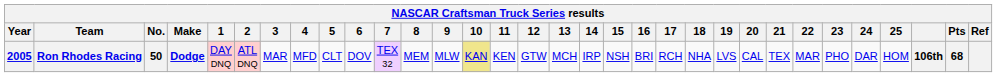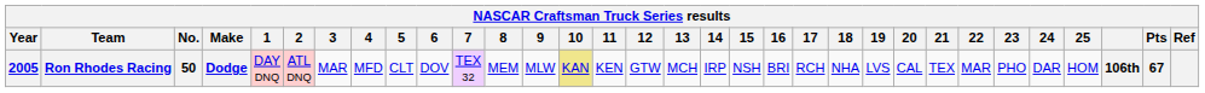 <table class="wikitable" style="text-align:center; font-size:75%">
 <tr>
 <th colspan=45><a href='#'>NASCAR Craftsman Truck Series</a> results</th>
 </tr>
 <tr>
 <th>Year</th>
 <th>Team</th>
 <th>No.</th>
 <th>Make</th>
 <th>1</th>
 <th>2</th>
 <th>3</th>
 <th>4</th>
 <th>5</th>
 <th>6</th>
 <th>7</th>
 <th>8</th>
 <th>9</th>
 <th>10</th>
 <th>11</th>
 <th>12</th>
 <th>13</th>
 <th>14</th>
 <th>15</th>
 <th>16</th>
 <th>17</th>
 <th>18</th>
 <th>19</th>
 <th>20</th>
 <th>21</th>
 <th>22</th>
 <th>23</th>
 <th>24</th>
 <th>25</th>
 <th></th>
 <th>Pts</th>
 <th>Ref</th>
 </tr>
 <tr>
 <th><a href='#'>2005</a></th>
 <th><a href='#'>Ron Rhodes Racing</a></th>
 <th>50</th>
 <th><a href='#'>Dodge</a></th>
 <td style="background:#FFCFCF;"><a href='#'>DAY</a><br><small>DNQ</small></td>
 <td style="background:#FFCFCF;"><a href='#'>ATL</a><br><small>DNQ</small></td>
 <td><a href='#'>MAR</a></td>
 <td><a href='#'>MFD</a></td>
 <td><a href='#'>CLT</a></td>
 <td><a href='#'>DOV</a></td>
 <td style="background:#EFCFFF;"><a href='#'>TEX</a><br><small>32</small></td>
 <td><a href='#'>MEM</a></td>
 <td><a href='#'>MLW</a></td>
 <td style="background: khaki;"><a href='#'>KAN</a></td>
 <td><a href='#'>KEN</a></td>
 <td><a href='#'>GTW</a></td>
 <td><a href='#'>MCH</a></td>
 <td><a href='#'>IRP</a></td>
 <td><a href='#'>NSH</a></td>
 <td><a href='#'>BRI</a></td>
 <td><a href='#'>RCH</a></td>
 <td><a href='#'>NHA</a></td>
 <td><a href='#'>LVS</a></td>
 <td><a href='#'>CAL</a></td>
 <td><a href='#'>TEX</a></td>
 <td><a href='#'>MAR</a></td>
 <td><a href='#'>PHO</a></td>
 <td><a href='#'>DAR</a></td>
 <td><a href='#'>HOM</a></td>
 <th>106th</th>
-<th>68</th>
+<th>67</th>
 <th></th>
 </tr>
 </table>
